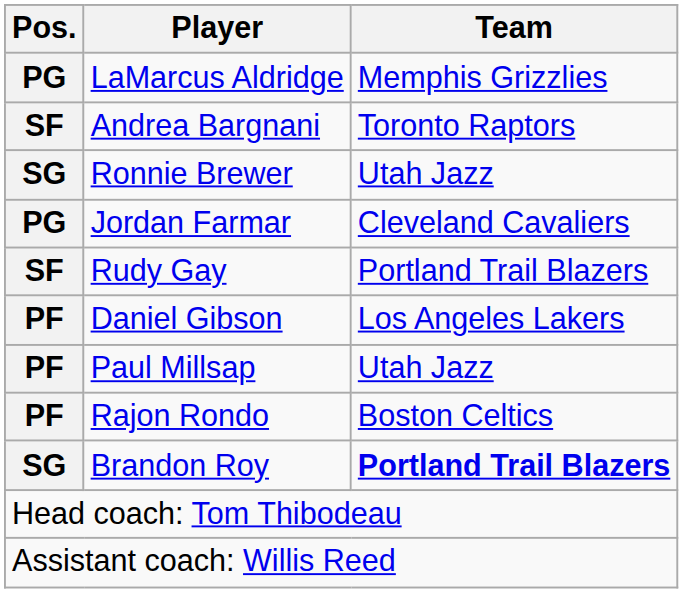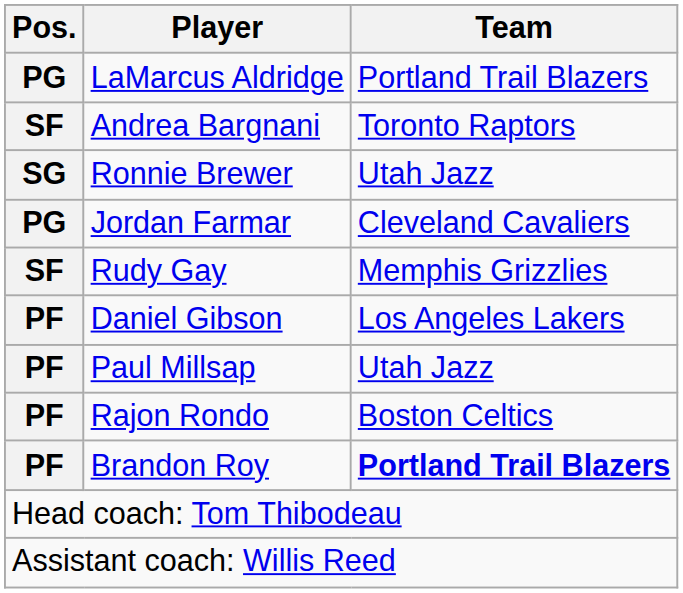 <table class="wikitable">
 <tr>
 <th>Pos.</th>
 <th>Player</th>
 <th>Team</th>
 </tr>
 <tr>
 <th>PG</th>
 <td><a href='#'>LaMarcus Aldridge</a></td>
-<td><a href='#'>Memphis Grizzlies</a></td>
+<td><a href='#'>Portland Trail Blazers</a></td>
 </tr>
 <tr>
 <th>SF</th>
 <td><a href='#'>Andrea Bargnani</a></td>
 <td><a href='#'>Toronto Raptors</a></td>
 </tr>
 <tr>
 <th>SG</th>
 <td><a href='#'>Ronnie Brewer</a></td>
 <td><a href='#'>Utah Jazz</a></td>
 </tr>
 <tr>
 <th>PG</th>
 <td><a href='#'>Jordan Farmar</a></td>
 <td><a href='#'>Cleveland Cavaliers</a></td>
 </tr>
 <tr>
 <th>SF</th>
 <td><a href='#'>Rudy Gay</a></td>
-<td><a href='#'>Portland Trail Blazers</a></td>
+<td><a href='#'>Memphis Grizzlies</a></td>
 </tr>
 <tr>
 <th>PF</th>
 <td><a href='#'>Daniel Gibson</a></td>
 <td><a href='#'>Los Angeles Lakers</a></td>
 </tr>
 <tr>
 <th>PF</th>
 <td><a href='#'>Paul Millsap</a></td>
 <td><a href='#'>Utah Jazz</a></td>
 </tr>
 <tr>
 <th>PF</th>
 <td><a href='#'>Rajon Rondo</a></td>
 <td><a href='#'>Boston Celtics</a></td>
 </tr>
 <tr>
-<th>SG</th>
+<th>PF</th>
 <td><a href='#'>Brandon Roy</a></td>
 <td><strong><a href='#'>Portland Trail Blazers</a></strong></td>
 </tr>
 <tr>
 <td colspan="3">Head coach: <a href='#'>Tom Thibodeau</a></td>
 </tr>
 <tr>
 <td colspan="3">Assistant coach: <a href='#'>Willis Reed</a></td>
 </tr>
 </table>
